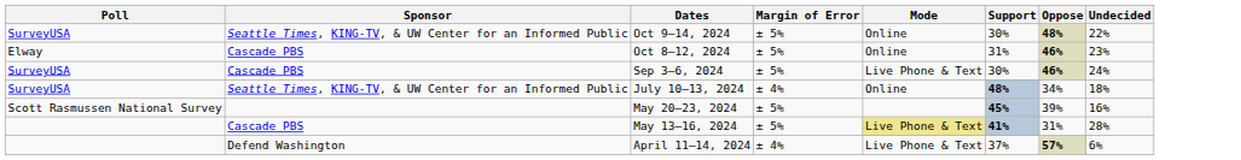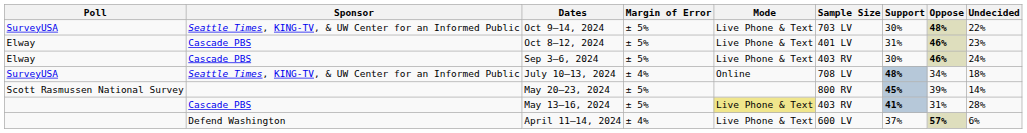 <table class="wikitable">
 <tr>
 <th>Poll</th>
 <th>Sponsor</th>
 <th>Dates</th>
 <th>Margin of Error</th>
 <th>Mode</th>
+<th>Sample Size</th>
 <th>Support</th>
 <th>Oppose</th>
 <th>Undecided</th>
 </tr>
 <tr>
 <td><a href='#'>SurveyUSA</a></td>
 <td><em><a href='#'>Seattle Times</a></em>, <a href='#'>KING-TV</a>, & UW Center for an Informed Public</td>
 <td>Oct 9–14, 2024</td>
 <td>± 5%</td>
-<td>Online</td>
+<td>Live Phone & Text</td>
+<td>703 LV</td>
 <td>30%</td>
 <td style="background-color:#DEDEBD"><strong>48%</strong></td>
 <td>22%</td>
 </tr>
 <tr>
 <td>Elway</td>
 <td><a href='#'>Cascade PBS</a></td>
 <td>Oct 8–12, 2024</td>
 <td>± 5%</td>
-<td>Online</td>
+<td>Live Phone & Text</td>
+<td>401 LV</td>
 <td>31%</td>
 <td style="background-color:#DEDEBD"><strong>46%</strong></td>
 <td>23%</td>
 </tr>
 <tr>
-<td><a href='#'>SurveyUSA</a></td>
+<td>Elway</td>
 <td><a href='#'>Cascade PBS</a></td>
 <td>Sep 3–6, 2024</td>
 <td>± 5%</td>
 <td>Live Phone & Text</td>
+<td>403 RV</td>
 <td>30%</td>
 <td style="background-color:#DEDEBD"><strong>46%</strong></td>
 <td>24%</td>
 </tr>
 <tr>
 <td><a href='#'>SurveyUSA</a></td>
 <td><em><a href='#'>Seattle Times</a></em>, <a href='#'>KING-TV</a>, & UW Center for an Informed Public</td>
 <td>July 10–13, 2024</td>
 <td>± 4%</td>
 <td>Online</td>
+<td>708 LV</td>
 <td style="background-color:#B6C8D9"><strong>48%</strong></td>
 <td>34%</td>
 <td>18%</td>
 </tr>
 <tr>
 <td>Scott Rasmussen National Survey</td>
 <td></td>
 <td>May 20–23, 2024</td>
 <td>± 5%</td>
 <td></td>
+<td>800 RV</td>
 <td style="background-color:#B6C8D9"><strong>45%</strong></td>
 <td>39%</td>
-<td>16%</td>
+<td>14%</td>
 </tr>
 <tr>
 <td></td>
 <td><a href='#'>Cascade PBS</a></td>
 <td>May 13–16, 2024</td>
 <td>± 5%</td>
 <td style="background: khaki;">Live Phone & Text</td>
+<td>403 RV</td>
 <td style="background-color:#B6C8D9"><strong>41%</strong></td>
 <td>31%</td>
 <td>28%</td>
 </tr>
 <tr>
 <td></td>
 <td>Defend Washington</td>
 <td>April 11–14, 2024</td>
 <td>± 4%</td>
 <td>Live Phone & Text</td>
+<td>600 LV</td>
 <td>37%</td>
 <td style="background-color:#DEDEBD"><strong>57%</strong></td>
 <td>6%</td>
 </tr>
 </table>
